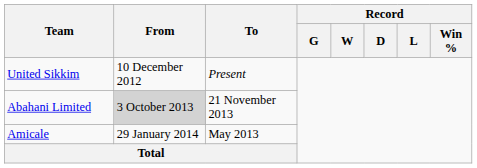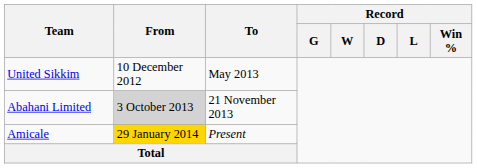 <table class="wikitable" style="text-align: center">
 <tr>
 <th rowspan=2! width=150>Team</th>
 <th rowspan=2! width=120>From</th>
 <th rowspan=2! width=120>To</th>
 <th colspan=7>Record</th>
 </tr>
 <tr>
 <th width=40>G</th>
 <th width=40>W</th>
 <th width=40>D</th>
 <th width=40>L</th>
 <th width=50>Win %</th>
 </tr>
 <tr>
 <td align=left> <a href='#'>United Sikkim</a></td>
 <td align=left>10 December 2012</td>
-<td align=left><em>Present</em><br></td>
+<td align=left>May 2013<br></td>
 </tr>
 <tr>
 <td align=left> <a href='#'>Abahani Limited</a></td>
 <td align=left style="background: lightgrey;">3 October 2013</td>
 <td align=left>21 November 2013<br></td>
 </tr>
 <tr>
 <td align=left> <a href='#'>Amicale</a></td>
-<td align=left>29 January 2014</td>
-<td align=left>May 2013<br></td>
+<td align=left style="background: gold;">29 January 2014</td>
+<td align=left><em>Present</em><br></td>
 </tr>
 <tr>
 <th colspan="3">Total<br></th>
 </tr>
 </table>
